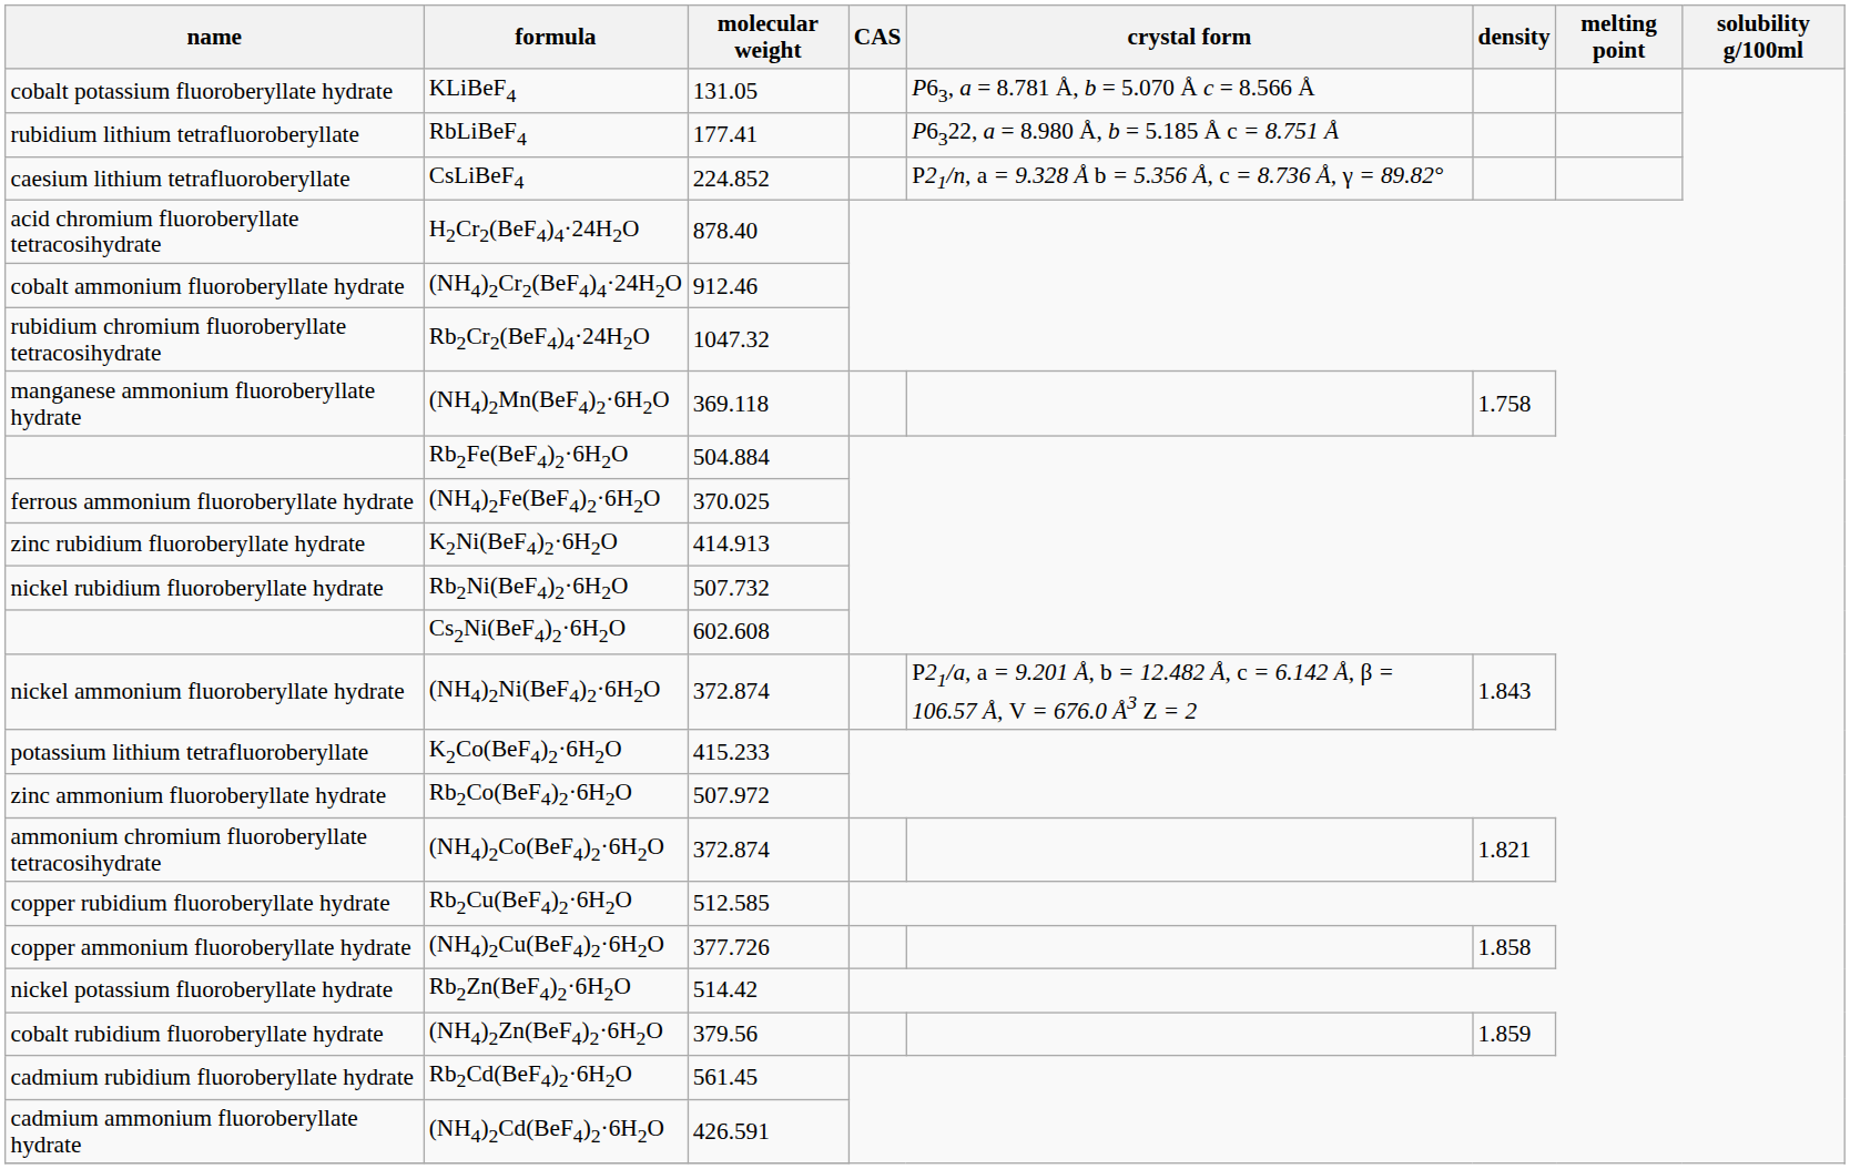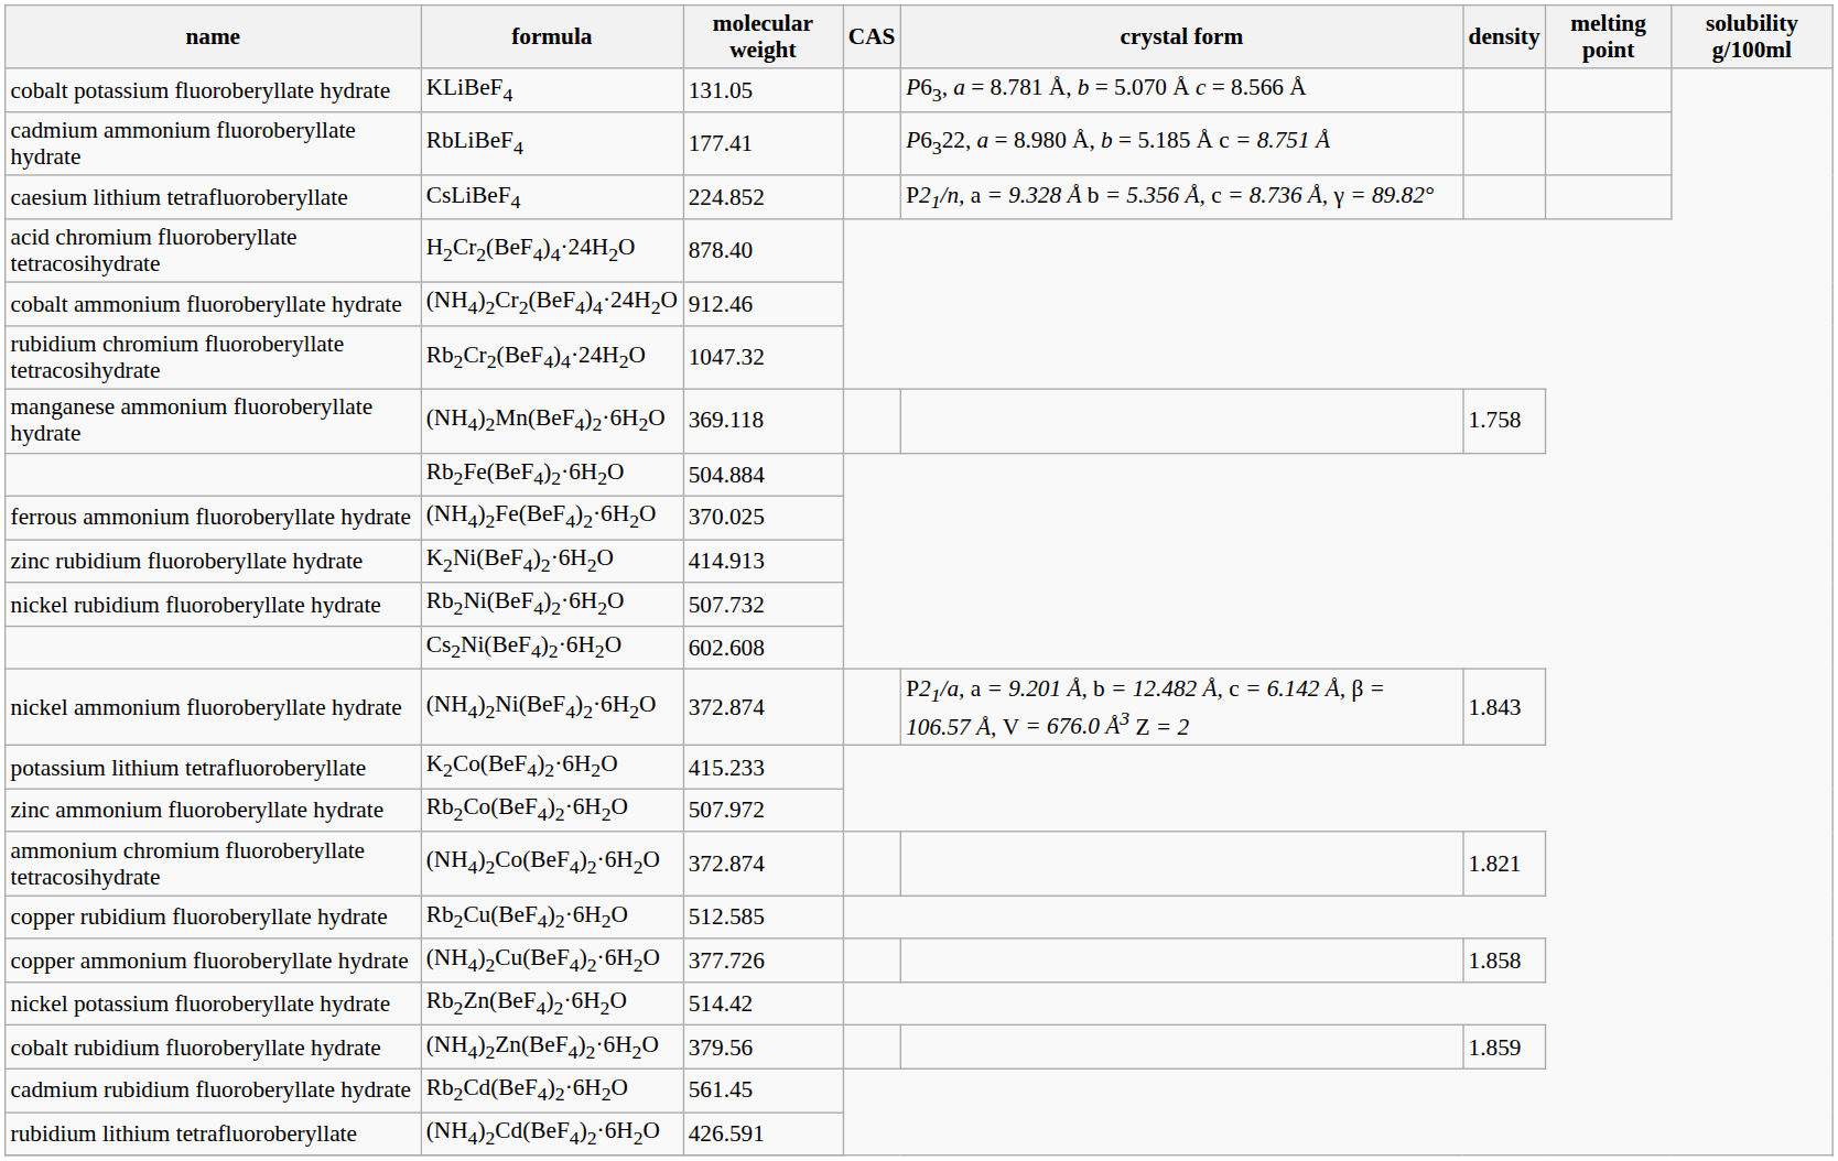 <table class="wikitable">
 <tr>
 <th>name</th>
 <th>formula</th>
 <th>molecular weight</th>
 <th>CAS</th>
 <th>crystal form</th>
 <th>density</th>
 <th>melting point</th>
 <th>solubility g/100ml</th>
 </tr>
 <tr>
 <td>cobalt potassium fluoroberyllate hydrate</td>
 <td>KLiBeF<sub>4</sub></td>
 <td>131.05</td>
 <td></td>
 <td><em>P</em>6<sub>3</sub>, <em>a</em> = 8.781 Å, <em>b</em> = 5.070 Å <em>c</em> = 8.566 Å</td>
 <td></td>
 <td></td>
 </tr>
 <tr>
-<td>rubidium lithium tetrafluoroberyllate</td>
+<td>cadmium ammonium fluoroberyllate hydrate</td>
 <td>RbLiBeF<sub>4</sub></td>
 <td>177.41</td>
 <td></td>
 <td><em>P</em>6<sub>3</sub>22, <em>a</em> = 8.980 Å, <em>b</em> = 5.185 Å<em> </em>c<em> = 8.751 Å</td>
 <td></td>
 <td></td>
 </tr>
 <tr>
 <td>caesium lithium tetrafluoroberyllate</td>
 <td>CsLiBeF<sub>4</sub></td>
 <td>224.852</td>
 <td></td>
 <td></em>P<em>2<sub>1</sub>/n, </em>a<em> = 9.328 Å </em>b<em> = 5.356 Å, </em>c<em> = 8.736 Å, </em>γ<em> = 89.82°</td>
 <td></td>
 <td></td>
 </tr>
 <tr>
 <td>acid chromium fluoroberyllate tetracosihydrate</td>
 <td>H<sub>2</sub>Cr<sub>2</sub>(BeF<sub>4</sub>)<sub>4</sub>·24H<sub>2</sub>O</td>
 <td>878.40</td>
 </tr>
 <tr>
 <td>cobalt ammonium fluoroberyllate hydrate</td>
 <td>(NH<sub>4</sub>)<sub>2</sub>Cr<sub>2</sub>(BeF<sub>4</sub>)<sub>4</sub>·24H<sub>2</sub>O</td>
 <td>912.46</td>
 </tr>
 <tr>
 <td>rubidium chromium fluoroberyllate tetracosihydrate</td>
 <td>Rb<sub>2</sub>Cr<sub>2</sub>(BeF<sub>4</sub>)<sub>4</sub>·24H<sub>2</sub>O</td>
 <td>1047.32</td>
 </tr>
 <tr>
 <td>manganese ammonium fluoroberyllate hydrate</td>
 <td>(NH<sub>4</sub>)<sub>2</sub>Mn(BeF<sub>4</sub>)<sub>2</sub>·6H<sub>2</sub>O</td>
 <td>369.118</td>
 <td></td>
 <td></td>
 <td>1.758</td>
 </tr>
 <tr>
 <td></td>
 <td>Rb<sub>2</sub>Fe(BeF<sub>4</sub>)<sub>2</sub>·6H<sub>2</sub>O</td>
 <td>504.884</td>
 </tr>
 <tr>
 <td>ferrous ammonium fluoroberyllate hydrate</td>
 <td>(NH<sub>4</sub>)<sub>2</sub>Fe(BeF<sub>4</sub>)<sub>2</sub>·6H<sub>2</sub>O</td>
 <td>370.025</td>
 </tr>
 <tr>
 <td>zinc rubidium fluoroberyllate hydrate</td>
 <td>K<sub>2</sub>Ni(BeF<sub>4</sub>)<sub>2</sub>·6H<sub>2</sub>O</td>
 <td>414.913</td>
 </tr>
 <tr>
 <td>nickel rubidium fluoroberyllate hydrate</td>
 <td>Rb<sub>2</sub>Ni(BeF<sub>4</sub>)<sub>2</sub>·6H<sub>2</sub>O</td>
 <td>507.732</td>
 </tr>
 <tr>
 <td></td>
 <td>Cs<sub>2</sub>Ni(BeF<sub>4</sub>)<sub>2</sub>·6H<sub>2</sub>O</td>
 <td>602.608</td>
 </tr>
 <tr>
 <td>nickel ammonium fluoroberyllate hydrate</td>
 <td>(NH<sub>4</sub>)<sub>2</sub>Ni(BeF<sub>4</sub>)<sub>2</sub>·6H<sub>2</sub>O</td>
 <td>372.874</td>
 <td></td>
 <td></em>P<em>2<sub>1</sub>/a, </em>a<em> = 9.201 Å, </em>b<em> = 12.482 Å, </em>c<em> = 6.142 Å, </em>β<em> = 106.57 Å, </em>V<em> = 676.0 Å<sup>3</sup> </em>Z<em> = 2</td>
 <td>1.843</td>
 </tr>
 <tr>
 <td>potassium lithium tetrafluoroberyllate</td>
 <td>K<sub>2</sub>Co(BeF<sub>4</sub>)<sub>2</sub>·6H<sub>2</sub>O</td>
 <td>415.233</td>
 </tr>
 <tr>
 <td>zinc ammonium fluoroberyllate hydrate</td>
 <td>Rb<sub>2</sub>Co(BeF<sub>4</sub>)<sub>2</sub>·6H<sub>2</sub>O</td>
 <td>507.972</td>
 </tr>
 <tr>
 <td>ammonium chromium fluoroberyllate tetracosihydrate</td>
 <td>(NH<sub>4</sub>)<sub>2</sub>Co(BeF<sub>4</sub>)<sub>2</sub>·6H<sub>2</sub>O</td>
 <td>372.874</td>
 <td></td>
 <td></td>
 <td>1.821</td>
 </tr>
 <tr>
 <td>copper rubidium fluoroberyllate hydrate</td>
 <td>Rb<sub>2</sub>Cu(BeF<sub>4</sub>)<sub>2</sub>·6H<sub>2</sub>O</td>
 <td>512.585</td>
 </tr>
 <tr>
 <td>copper ammonium fluoroberyllate hydrate</td>
 <td>(NH<sub>4</sub>)<sub>2</sub>Cu(BeF<sub>4</sub>)<sub>2</sub>·6H<sub>2</sub>O</td>
 <td>377.726</td>
 <td></td>
 <td></td>
 <td>1.858</td>
 </tr>
 <tr>
 <td>nickel potassium fluoroberyllate hydrate</td>
 <td>Rb<sub>2</sub>Zn(BeF<sub>4</sub>)<sub>2</sub>·6H<sub>2</sub>O</td>
 <td>514.42</td>
 </tr>
 <tr>
 <td>cobalt rubidium fluoroberyllate hydrate</td>
 <td>(NH<sub>4</sub>)<sub>2</sub>Zn(BeF<sub>4</sub>)<sub>2</sub>·6H<sub>2</sub>O</td>
 <td>379.56</td>
 <td></td>
 <td></td>
 <td>1.859</td>
 </tr>
 <tr>
 <td>cadmium rubidium fluoroberyllate hydrate</td>
 <td>Rb<sub>2</sub>Cd(BeF<sub>4</sub>)<sub>2</sub>·6H<sub>2</sub>O</td>
 <td>561.45</td>
 </tr>
 <tr>
-<td>cadmium ammonium fluoroberyllate hydrate</td>
+<td>rubidium lithium tetrafluoroberyllate</td>
 <td>(NH<sub>4</sub>)<sub>2</sub>Cd(BeF<sub>4</sub>)<sub>2</sub>·6H<sub>2</sub>O</td>
 <td>426.591</td>
 </tr>
 <tr>
 </tr>
 </table>
